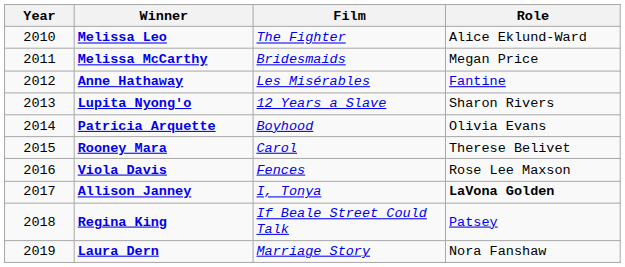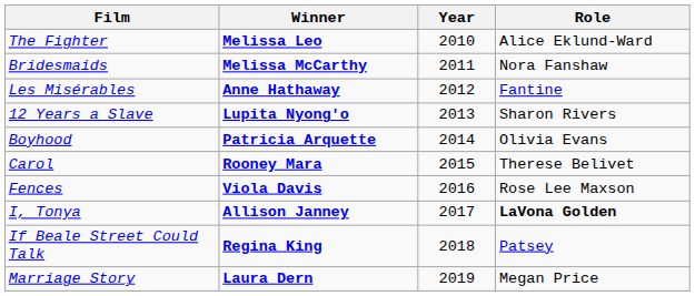 <table class="wikitable" width="95%" cellpadding="5">
 <tr>
+<th width="300"><strong>Film</strong></th>
+<th width="300"><strong>Winner</strong></th>
 <th width="100"><strong>Year</strong></th>
-<th width="300"><strong>Winner</strong></th>
-<th width="300"><strong>Film</strong></th>
 <th width="300"><strong>Role</strong></th>
 </tr>
 <tr>
+<td><em><a href='#'>The Fighter</a></em></td>
+<td><strong><a href='#'>Melissa Leo</a></strong></td>
 <td style="text-align:center;">2010</td>
-<td><strong><a href='#'>Melissa Leo</a></strong></td>
-<td><em><a href='#'>The Fighter</a></em></td>
 <td>Alice Eklund-Ward</td>
 </tr>
 <tr>
+<td><em><a href='#'>Bridesmaids</a></em></td>
+<td><strong><a href='#'>Melissa McCarthy</a></strong></td>
 <td style="text-align:center;">2011</td>
-<td><strong><a href='#'>Melissa McCarthy</a></strong></td>
-<td><em><a href='#'>Bridesmaids</a></em></td>
-<td>Megan Price</td>
+<td>Nora Fanshaw</td>
 </tr>
 <tr>
+<td><em><a href='#'>Les Misérables</a></em></td>
+<td><strong><a href='#'>Anne Hathaway</a></strong></td>
 <td style="text-align:center;">2012</td>
-<td><strong><a href='#'>Anne Hathaway</a></strong></td>
-<td><em><a href='#'>Les Misérables</a></em></td>
 <td><a href='#'>Fantine</a></td>
 </tr>
 <tr>
+<td><em><a href='#'>12 Years a Slave</a></em></td>
+<td><strong><a href='#'>Lupita Nyong'o</a></strong></td>
 <td style="text-align:center;">2013</td>
-<td><strong><a href='#'>Lupita Nyong'o</a></strong></td>
-<td><em><a href='#'>12 Years a Slave</a></em></td>
 <td>Sharon Rivers</td>
 </tr>
 <tr>
+<td><em><a href='#'>Boyhood</a></em></td>
+<td><strong><a href='#'>Patricia Arquette</a></strong></td>
 <td style="text-align:center;">2014</td>
-<td><strong><a href='#'>Patricia Arquette</a></strong></td>
-<td><em><a href='#'>Boyhood</a></em></td>
 <td>Olivia Evans</td>
 </tr>
 <tr>
+<td><em><a href='#'>Carol</a></em></td>
+<td><strong><a href='#'>Rooney Mara</a></strong></td>
 <td style="text-align:center;">2015</td>
-<td><strong><a href='#'>Rooney Mara</a></strong></td>
-<td><em><a href='#'>Carol</a></em></td>
 <td>Therese Belivet</td>
 </tr>
 <tr>
+<td><em><a href='#'>Fences</a></em></td>
+<td><strong><a href='#'>Viola Davis</a></strong></td>
 <td style="text-align:center;">2016</td>
-<td><strong><a href='#'>Viola Davis</a></strong></td>
-<td><em><a href='#'>Fences</a></em></td>
 <td>Rose Lee Maxson</td>
 </tr>
 <tr>
+<td><em><a href='#'>I, Tonya</a></em></td>
+<td><strong><a href='#'>Allison Janney</a></strong></td>
 <td style="text-align:center;">2017</td>
-<td><strong><a href='#'>Allison Janney</a></strong></td>
-<td><em><a href='#'>I, Tonya</a></em></td>
 <td><strong>LaVona Golden</strong></td>
 </tr>
 <tr>
+<td><em><a href='#'>If Beale Street Could Talk</a></em></td>
+<td><strong><a href='#'>Regina King</a></strong></td>
 <td style="text-align:center;">2018</td>
-<td><strong><a href='#'>Regina King</a></strong></td>
-<td><em><a href='#'>If Beale Street Could Talk</a></em></td>
 <td><a href='#'>Patsey</a></td>
 </tr>
 <tr>
+<td><em><a href='#'>Marriage Story</a></em></td>
+<td><strong><a href='#'>Laura Dern</a></strong></td>
 <td style="text-align:center;">2019</td>
-<td><strong><a href='#'>Laura Dern</a></strong></td>
-<td><em><a href='#'>Marriage Story</a></em></td>
-<td>Nora Fanshaw</td>
+<td>Megan Price</td>
 </tr>
 </table>
